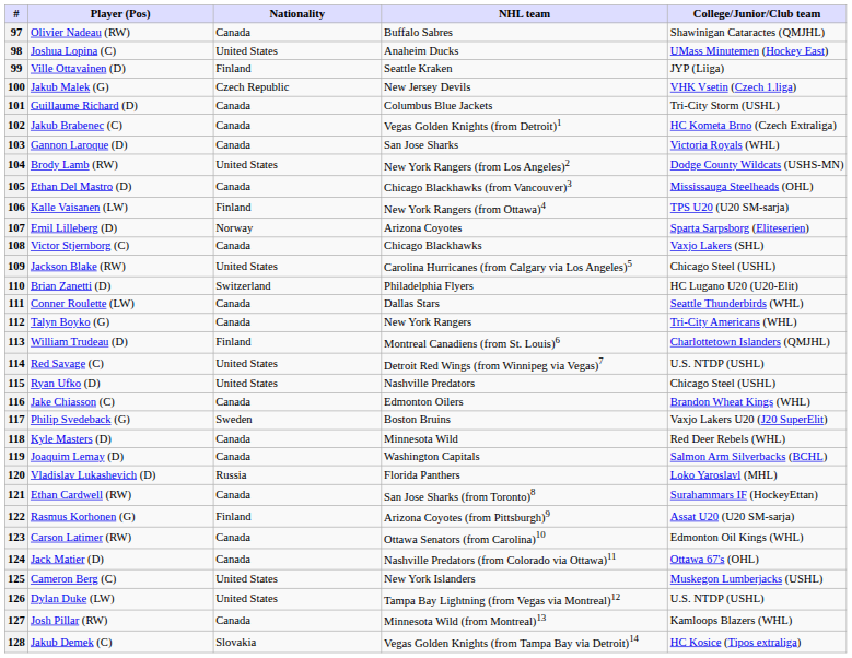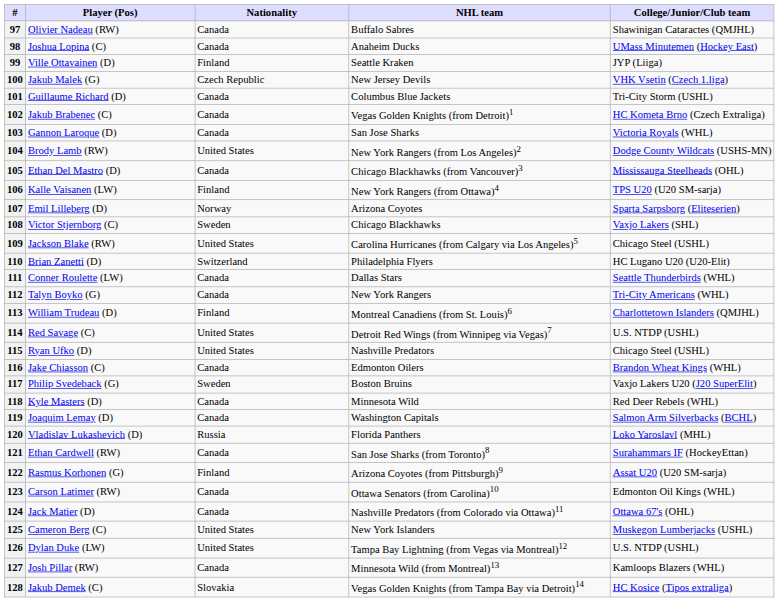 <table class="wikitable">
 <tr>
 <th style="background:#ddf; width:2.75%;">#</th>
 <th style="background:#ddf; width:22.0%;">Player (Pos)</th>
 <th style="background:#ddf; width:20.0%;">Nationality</th>
 <th style="background:#ddf; width:34.0%;">NHL team</th>
 <th style="background:#ddf; width:100.0%;">College/Junior/Club team</th>
 </tr>
 <tr>
 <th>97</th>
 <td><a href='#'>Olivier Nadeau</a> (RW)</td>
 <td> Canada</td>
 <td>Buffalo Sabres</td>
 <td>Shawinigan Cataractes (QMJHL)</td>
 </tr>
 <tr>
 <th>98</th>
 <td><a href='#'>Joshua Lopina</a> (C)</td>
-<td> United States</td>
+<td> Canada</td>
 <td>Anaheim Ducks</td>
 <td><a href='#'>UMass Minutemen</a> (<a href='#'>Hockey East</a>)</td>
 </tr>
 <tr>
 <th>99</th>
 <td><a href='#'>Ville Ottavainen</a> (D)</td>
 <td> Finland</td>
 <td>Seattle Kraken</td>
 <td>JYP (Liiga)</td>
 </tr>
 <tr>
 <th>100</th>
 <td><a href='#'>Jakub Malek</a> (G)</td>
 <td> Czech Republic</td>
 <td>New Jersey Devils</td>
 <td><a href='#'>VHK Vsetin</a> (<a href='#'>Czech 1.liga</a>)</td>
 </tr>
 <tr>
 <th>101</th>
 <td><a href='#'>Guillaume Richard</a> (D)</td>
 <td> Canada</td>
 <td>Columbus Blue Jackets</td>
 <td>Tri-City Storm (USHL)</td>
 </tr>
 <tr>
 <th>102</th>
 <td><a href='#'>Jakub Brabenec</a> (C)</td>
 <td> Canada</td>
 <td>Vegas Golden Knights (from Detroit)<sup>1</sup></td>
 <td><a href='#'>HC Kometa Brno</a> (Czech Extraliga)</td>
 </tr>
 <tr>
 <th>103</th>
 <td><a href='#'>Gannon Laroque</a> (D)</td>
 <td> Canada</td>
 <td>San Jose Sharks</td>
 <td><a href='#'>Victoria Royals</a> (WHL)</td>
 </tr>
 <tr>
 <th>104</th>
 <td><a href='#'>Brody Lamb</a> (RW)</td>
 <td> United States</td>
 <td>New York Rangers (from Los Angeles)<sup>2</sup></td>
 <td><a href='#'>Dodge County Wildcats</a> (USHS-MN)</td>
 </tr>
 <tr>
 <th>105</th>
 <td><a href='#'>Ethan Del Mastro</a> (D)</td>
 <td> Canada</td>
 <td>Chicago Blackhawks (from Vancouver)<sup>3</sup></td>
 <td><a href='#'>Mississauga Steelheads</a> (OHL)</td>
 </tr>
 <tr>
 <th>106</th>
 <td><a href='#'>Kalle Vaisanen</a> (LW)</td>
 <td> Finland</td>
 <td>New York Rangers (from Ottawa)<sup>4</sup></td>
 <td><a href='#'>TPS U20</a> (U20 SM-sarja)</td>
 </tr>
 <tr>
 <th>107</th>
 <td><a href='#'>Emil Lilleberg</a> (D)</td>
 <td> Norway</td>
 <td>Arizona Coyotes</td>
 <td><a href='#'>Sparta Sarpsborg</a> (<a href='#'>Eliteserien</a>)</td>
 </tr>
 <tr>
 <th>108</th>
 <td><a href='#'>Victor Stjernborg</a> (C)</td>
-<td> Canada</td>
+<td> Sweden</td>
 <td>Chicago Blackhawks</td>
 <td><a href='#'>Vaxjo Lakers</a> (SHL)</td>
 </tr>
 <tr>
 <th>109</th>
 <td><a href='#'>Jackson Blake</a> (RW)</td>
 <td> United States</td>
 <td>Carolina Hurricanes (from Calgary via Los Angeles)<sup>5</sup></td>
 <td>Chicago Steel (USHL)</td>
 </tr>
 <tr>
 <th>110</th>
 <td><a href='#'>Brian Zanetti</a> (D)</td>
 <td> Switzerland</td>
 <td>Philadelphia Flyers</td>
 <td>HC Lugano U20 (U20-Elit)</td>
 </tr>
 <tr>
 <th>111</th>
 <td><a href='#'>Conner Roulette</a> (LW)</td>
 <td> Canada</td>
 <td>Dallas Stars</td>
 <td><a href='#'>Seattle Thunderbirds</a> (WHL)</td>
 </tr>
 <tr>
 <th>112</th>
 <td><a href='#'>Talyn Boyko</a> (G)</td>
 <td> Canada</td>
 <td>New York Rangers</td>
 <td><a href='#'>Tri-City Americans</a> (WHL)</td>
 </tr>
 <tr>
 <th>113</th>
 <td><a href='#'>William Trudeau</a> (D)</td>
 <td> Finland</td>
 <td>Montreal Canadiens (from St. Louis)<sup>6</sup></td>
 <td><a href='#'>Charlottetown Islanders</a> (QMJHL)</td>
 </tr>
 <tr>
 <th>114</th>
 <td><a href='#'>Red Savage</a> (C)</td>
 <td> United States</td>
 <td>Detroit Red Wings (from Winnipeg via Vegas)<sup>7</sup></td>
 <td>U.S. NTDP (USHL)</td>
 </tr>
 <tr>
 <th>115</th>
 <td><a href='#'>Ryan Ufko</a> (D)</td>
 <td> United States</td>
 <td>Nashville Predators</td>
 <td>Chicago Steel (USHL)</td>
 </tr>
 <tr>
 <th>116</th>
 <td><a href='#'>Jake Chiasson</a> (C)</td>
 <td> Canada</td>
 <td>Edmonton Oilers</td>
 <td><a href='#'>Brandon Wheat Kings</a> (WHL)</td>
 </tr>
 <tr>
 <th>117</th>
 <td><a href='#'>Philip Svedeback</a> (G)</td>
 <td> Sweden</td>
 <td>Boston Bruins</td>
 <td>Vaxjo Lakers U20 (<a href='#'>J20 SuperElit</a>)</td>
 </tr>
 <tr>
 <th>118</th>
 <td><a href='#'>Kyle Masters</a> (D)</td>
 <td> Canada</td>
 <td>Minnesota Wild</td>
 <td>Red Deer Rebels (WHL)</td>
 </tr>
 <tr>
 <th>119</th>
 <td><a href='#'>Joaquim Lemay</a> (D)</td>
 <td> Canada</td>
 <td>Washington Capitals</td>
 <td><a href='#'>Salmon Arm Silverbacks</a> (<a href='#'>BCHL</a>)</td>
 </tr>
 <tr>
 <th>120</th>
 <td><a href='#'>Vladislav Lukashevich</a> (D)</td>
 <td> Russia</td>
 <td>Florida Panthers</td>
 <td><a href='#'>Loko Yaroslavl</a> (MHL)</td>
 </tr>
 <tr>
 <th>121</th>
 <td><a href='#'>Ethan Cardwell</a> (RW)</td>
 <td> Canada</td>
 <td>San Jose Sharks (from Toronto)<sup>8</sup></td>
 <td><a href='#'>Surahammars IF</a> (HockeyEttan)</td>
 </tr>
 <tr>
 <th>122</th>
 <td><a href='#'>Rasmus Korhonen</a> (G)</td>
 <td> Finland</td>
 <td>Arizona Coyotes (from Pittsburgh)<sup>9</sup></td>
 <td><a href='#'>Assat U20</a> (U20 SM-sarja)</td>
 </tr>
 <tr>
 <th>123</th>
 <td><a href='#'>Carson Latimer</a> (RW)</td>
 <td> Canada</td>
 <td>Ottawa Senators (from Carolina)<sup>10</sup></td>
 <td>Edmonton Oil Kings (WHL)</td>
 </tr>
 <tr>
 <th>124</th>
 <td><a href='#'>Jack Matier</a> (D)</td>
 <td> Canada</td>
 <td>Nashville Predators (from Colorado via Ottawa)<sup>11</sup></td>
 <td><a href='#'>Ottawa 67's</a> (OHL)</td>
 </tr>
 <tr>
 <th>125</th>
 <td><a href='#'>Cameron Berg</a> (C)</td>
 <td> United States</td>
 <td>New York Islanders</td>
 <td><a href='#'>Muskegon Lumberjacks</a> (USHL)</td>
 </tr>
 <tr>
 <th>126</th>
 <td><a href='#'>Dylan Duke</a> (LW)</td>
 <td> United States</td>
 <td>Tampa Bay Lightning (from Vegas via Montreal)<sup>12</sup></td>
 <td>U.S. NTDP (USHL)</td>
 </tr>
 <tr>
 <th>127</th>
 <td><a href='#'>Josh Pillar</a> (RW)</td>
 <td> Canada</td>
 <td>Minnesota Wild (from Montreal)<sup>13</sup></td>
 <td>Kamloops Blazers (WHL)</td>
 </tr>
 <tr>
 <th>128</th>
 <td><a href='#'>Jakub Demek</a> (C)</td>
 <td> Slovakia</td>
 <td>Vegas Golden Knights (from Tampa Bay via Detroit)<sup>14</sup></td>
 <td><a href='#'>HC Kosice</a> (<a href='#'>Tipos extraliga</a>)</td>
 </tr>
 </table>
